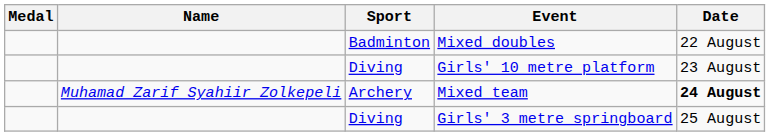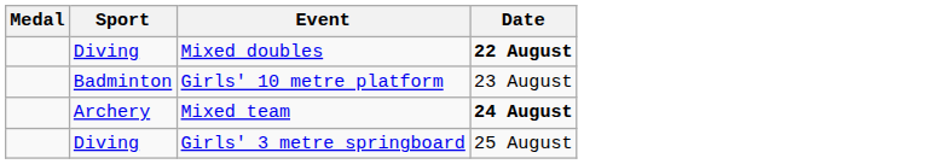 <table class="wikitable sortable" style="font-size:90%">
 <tr>
 <th>Medal</th>
-<th>Name</th>
 <th>Sport</th>
 <th>Event</th>
 <th>Date</th>
 </tr>
 <tr>
 <td></td>
-<td><em> </em></td>
-<td><a href='#'>Badminton</a></td>
+<td><a href='#'>Diving</a></td>
 <td><a href='#'>Mixed doubles</a></td>
-<td>22 August</td>
+<td><strong>22 August</strong></td>
 </tr>
 <tr>
 <td></td>
-<td></td>
-<td><a href='#'>Diving</a></td>
+<td><a href='#'>Badminton</a></td>
 <td><a href='#'>Girls' 10 metre platform</a></td>
 <td>23 August</td>
 </tr>
 <tr>
 <td></td>
-<td><em><a href='#'>Muhamad Zarif Syahiir Zolkepeli</a></em></td>
 <td><a href='#'>Archery</a></td>
 <td><a href='#'>Mixed team</a></td>
 <td><strong>24 August</strong></td>
 </tr>
 <tr>
 <td></td>
-<td></td>
 <td><a href='#'>Diving</a></td>
 <td><a href='#'>Girls' 3 metre springboard</a></td>
 <td>25 August</td>
 </tr>
 </table>
